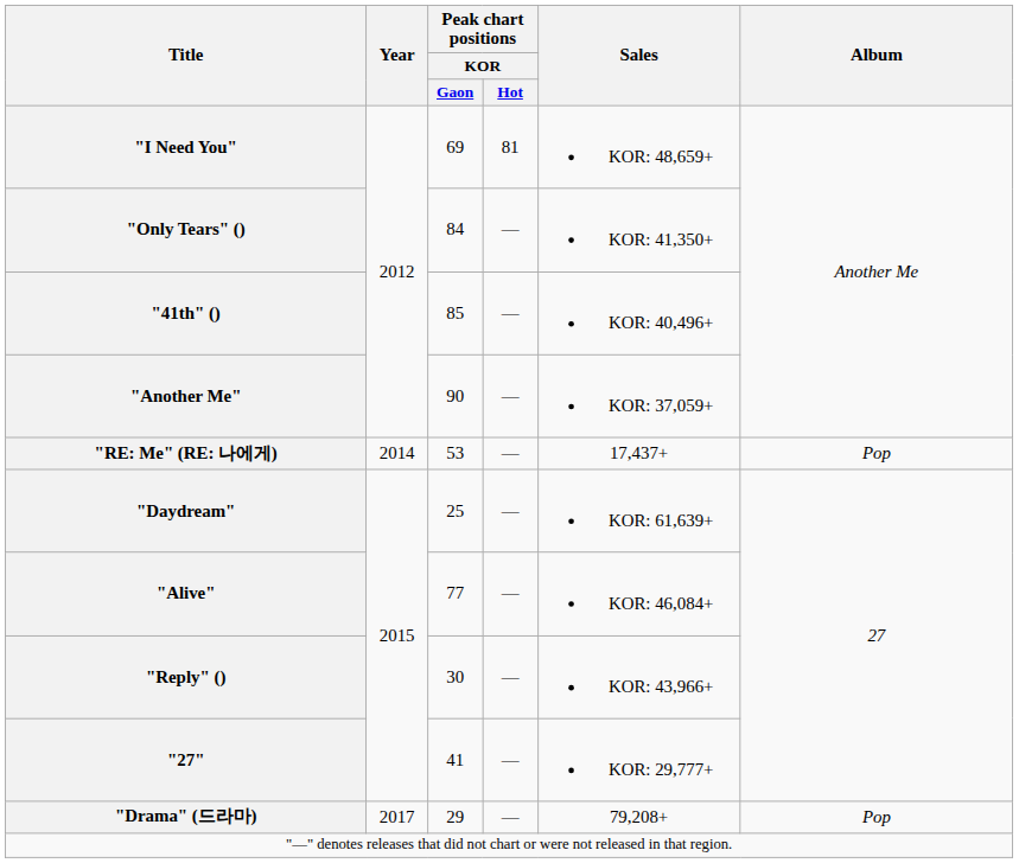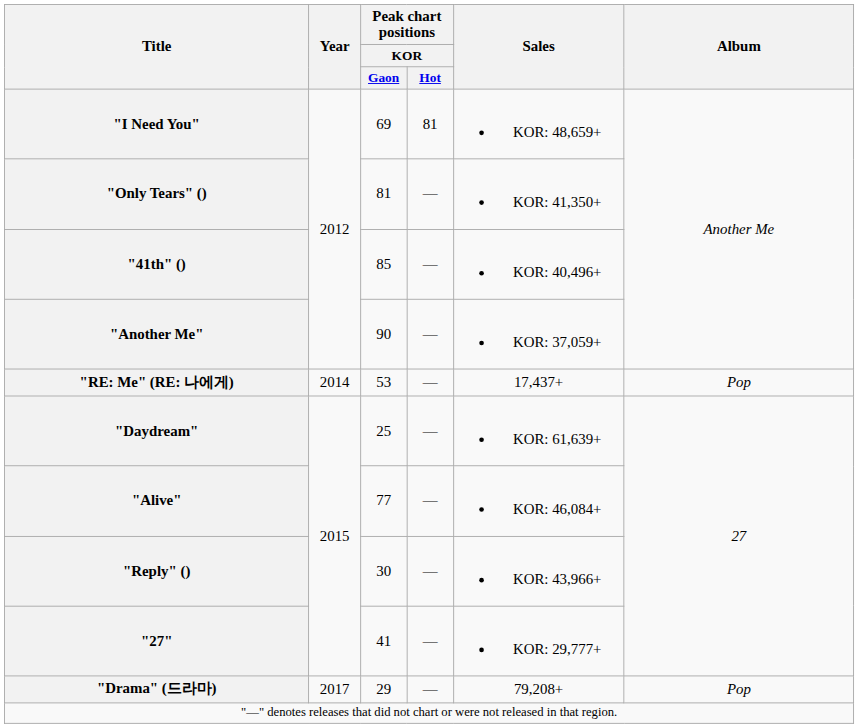 <table class="wikitable plainrowheaders" style="text-align:center;">
 <tr>
 <th rowspan="3" scope="col" style="width:20em;">Title</th>
 <th rowspan="3" scope="col" style="width:3em;">Year</th>
 <th colspan="2" scope="col">Peak chart positions</th>
 <th rowspan="3" scope="col" style="width:11em;">Sales</th>
 <th rowspan="3" scope="col" style="width:15em;">Album</th>
 </tr>
 <tr>
 <th colspan="2" scope="col" style="width:3.5em;font-size:90%;">KOR</th>
 </tr>
 <tr>
 <th scope="col" style="width:3em;font-size:90%;"><a href='#'>Gaon</a><br></th>
 <th scope="col" style="width:3em;font-size:90%;"><a href='#'>Hot</a><br></th>
 </tr>
 <tr>
 <th scope=row>"I Need You"</th>
 <td rowspan="4">2012</td>
 <td>69</td>
 <td>81</td>
 <td><br><ul><li>KOR: 48,659+</li></ul></td>
 <td rowspan="4"><em>Another Me</em></td>
 </tr>
 <tr>
 <th scope=row>"Only Tears" () </th>
-<td>84</td>
+<td>81</td>
 <td>—</td>
 <td><br><ul><li>KOR: 41,350+</li></ul></td>
 </tr>
 <tr>
 <th scope=row>"41th" ()</th>
 <td>85</td>
 <td>—</td>
 <td><br><ul><li>KOR: 40,496+</li></ul></td>
 </tr>
 <tr>
 <th scope=row>"Another Me"</th>
 <td>90</td>
 <td>—</td>
 <td><br><ul><li>KOR: 37,059+</li></ul></td>
 </tr>
 <tr>
 <th scope=row>"RE: Me" (RE: 나에게)<br></th>
 <td>2014</td>
 <td>53</td>
 <td>—</td>
 <td>17,437+</td>
 <td><em>Pop</em></td>
 </tr>
 <tr>
 <th scope=row>"Daydream"</th>
 <td rowspan="4">2015</td>
 <td>25</td>
 <td>—</td>
 <td><br><ul><li>KOR: 61,639+</li></ul></td>
 <td rowspan="4"><em>27</em></td>
 </tr>
 <tr>
 <th scope=row>"Alive"</th>
 <td>77</td>
 <td>—</td>
 <td><br><ul><li>KOR: 46,084+</li></ul></td>
 </tr>
 <tr>
 <th scope=row>"Reply" () <br></th>
 <td>30</td>
 <td>—</td>
 <td><br><ul><li>KOR: 43,966+</li></ul></td>
 </tr>
 <tr>
 <th scope=row>"27"</th>
 <td>41</td>
 <td>—</td>
 <td><br><ul><li>KOR: 29,777+</li></ul></td>
 </tr>
 <tr>
 <th scope=row>"Drama" (드라마)<br></th>
 <td>2017</td>
 <td>29</td>
 <td>—</td>
 <td>79,208+</td>
 <td><em>Pop</em></td>
 </tr>
 <tr>
 <td colspan="6" style="font-size:85%;">"—" denotes releases that did not chart or were not released in that region.</td>
 </tr>
 </table>
